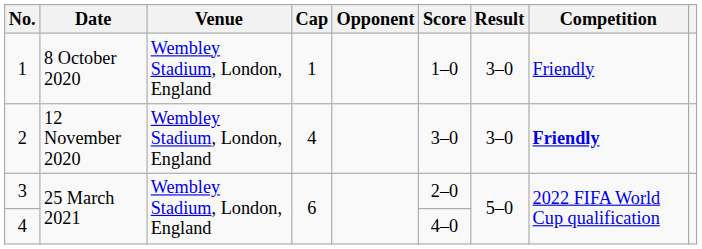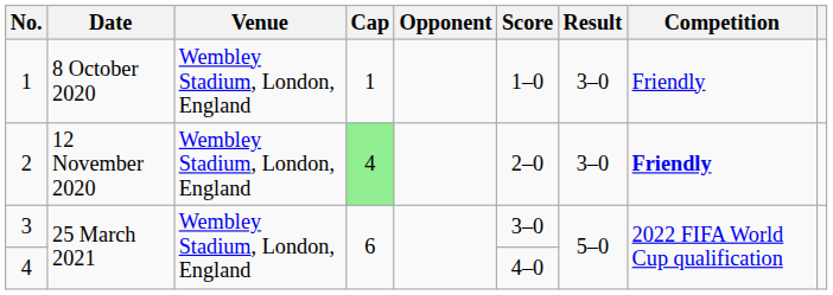 <table class="wikitable sortable">
 <tr>
 <th>No.</th>
 <th>Date</th>
 <th>Venue</th>
 <th>Cap</th>
 <th>Opponent</th>
 <th>Score</th>
 <th>Result</th>
 <th>Competition</th>
 <th class=unsortable></th>
 </tr>
 <tr>
 <td align=center>1</td>
 <td>8 October 2020</td>
 <td><a href='#'>Wembley Stadium</a>, London, England</td>
 <td align=center>1</td>
 <td></td>
 <td align=center>1–0</td>
 <td align=center>3–0</td>
 <td><a href='#'>Friendly</a></td>
 <td align=center></td>
 </tr>
 <tr>
 <td align=center>2</td>
 <td>12 November 2020</td>
 <td><a href='#'>Wembley Stadium</a>, London, England</td>
-<td align=center>4</td>
+<td align=center style="background: lightgreen;">4</td>
 <td></td>
-<td align=center>3–0</td>
+<td align=center>2–0</td>
 <td align=center>3–0</td>
 <td><strong><a href='#'>Friendly</a></strong></td>
 <td align=center></td>
 </tr>
 <tr>
 <td align=center>3</td>
 <td rowspan=2>25 March 2021</td>
 <td rowspan=2><a href='#'>Wembley Stadium</a>, London, England</td>
 <td rowspan=2 align=center>6</td>
 <td rowspan=2></td>
-<td align=center>2–0</td>
+<td align=center>3–0</td>
 <td rowspan=2 align=center>5–0</td>
 <td rowspan=2><a href='#'>2022 FIFA World Cup qualification</a></td>
 <td rowspan=2 align=center></td>
 </tr>
 <tr>
 <td align=center>4</td>
 <td align=center>4–0</td>
 </tr>
 </table>
